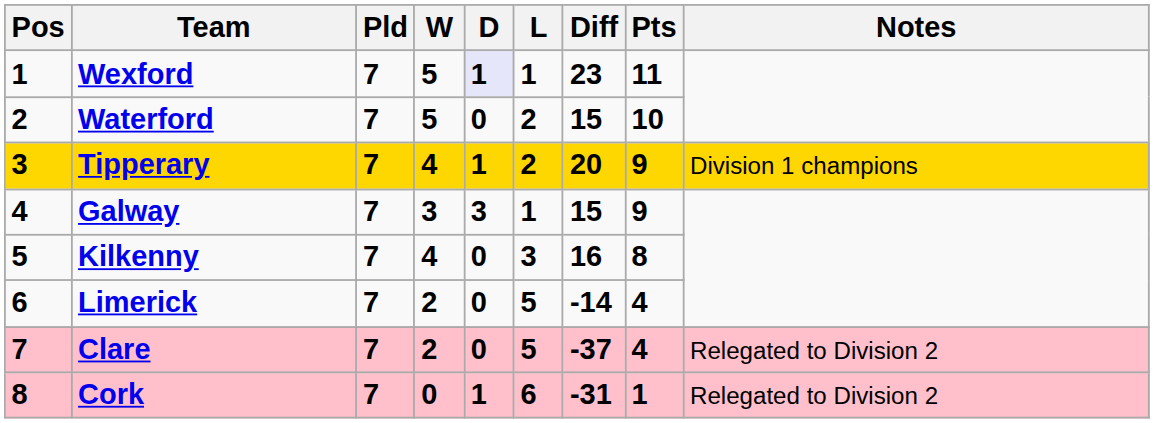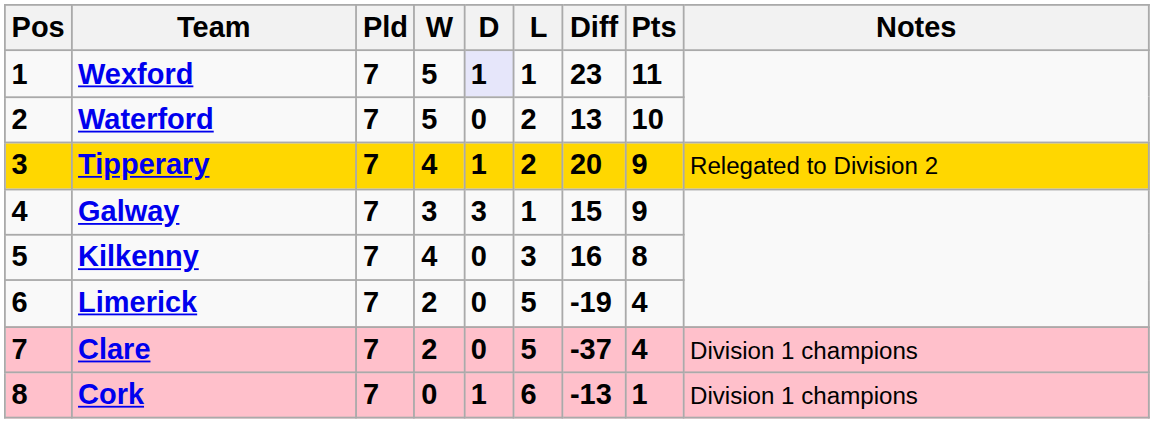 <table class="wikitable" style="text-align: centre;">
 <tr>
 <th width=20>Pos</th>
 <th width=150>Team</th>
 <th width=20>Pld</th>
 <th width=20>W</th>
 <th width=20>D</th>
 <th width=20>L</th>
 <th width=20>Diff</th>
 <th width=20>Pts</th>
 <th width=250>Notes</th>
 </tr>
 <tr>
 <td><strong>1</strong></td>
 <td align=left><strong> <a href='#'>Wexford</a> </strong></td>
 <td><strong>7</strong></td>
 <td><strong>5</strong></td>
 <td style="background: lavender;"><strong>1</strong></td>
 <td><strong>1</strong></td>
 <td><strong>23</strong></td>
 <td><strong>11</strong></td>
 </tr>
 <tr>
 <td><strong>2</strong></td>
 <td align=left><strong> <a href='#'>Waterford</a> </strong></td>
 <td><strong>7</strong></td>
 <td><strong>5</strong></td>
 <td><strong>0</strong></td>
 <td><strong>2</strong></td>
-<td><strong>15</strong></td>
+<td><strong>13</strong></td>
 <td><strong>10</strong></td>
 </tr>
 <tr style="background:gold;">
 <td><strong>3</strong></td>
 <td align=left><strong> <a href='#'>Tipperary</a> </strong></td>
 <td><strong>7</strong></td>
 <td><strong>4</strong></td>
 <td><strong>1</strong></td>
 <td><strong>2</strong></td>
 <td><strong>20</strong></td>
 <td><strong>9</strong></td>
-<td><small>Division 1 champions</small></td>
+<td><small>Relegated to Division 2</small></td>
 </tr>
 <tr>
 <td><strong>4</strong></td>
 <td align=left><strong> <a href='#'>Galway</a> </strong></td>
 <td><strong>7</strong></td>
 <td><strong>3</strong></td>
 <td><strong>3</strong></td>
 <td><strong>1</strong></td>
 <td><strong>15</strong></td>
 <td><strong>9</strong></td>
 </tr>
 <tr>
 <td><strong>5</strong></td>
 <td align=left><strong> <a href='#'>Kilkenny</a> </strong></td>
 <td><strong>7</strong></td>
 <td><strong>4</strong></td>
 <td><strong>0</strong></td>
 <td><strong>3</strong></td>
 <td><strong>16</strong></td>
 <td><strong>8</strong></td>
 </tr>
 <tr>
 <td><strong>6</strong></td>
 <td align=left><strong> <a href='#'>Limerick</a> </strong></td>
 <td><strong>7</strong></td>
 <td><strong>2</strong></td>
 <td><strong>0</strong></td>
 <td><strong>5</strong></td>
-<td><strong>-14</strong></td>
+<td><strong>-19</strong></td>
 <td><strong>4</strong></td>
 </tr>
 <tr style="background:#FFC0CB;">
 <td><strong>7</strong></td>
 <td align=left><strong> <a href='#'>Clare</a> </strong></td>
 <td><strong>7</strong></td>
 <td><strong>2</strong></td>
 <td><strong>0</strong></td>
 <td><strong>5</strong></td>
 <td><strong>-37</strong></td>
 <td><strong>4</strong></td>
-<td><small>Relegated to Division 2</small></td>
+<td><small>Division 1 champions</small></td>
 </tr>
 <tr style="background:#FFC0CB;">
 <td><strong>8</strong></td>
 <td align=left><strong> <a href='#'>Cork</a> </strong></td>
 <td><strong>7</strong></td>
 <td><strong>0</strong></td>
 <td><strong>1</strong></td>
 <td><strong>6</strong></td>
-<td><strong>-31</strong></td>
+<td><strong>-13</strong></td>
 <td><strong>1</strong></td>
-<td><small>Relegated to Division 2</small></td>
+<td><small>Division 1 champions</small></td>
 </tr>
 </table>
